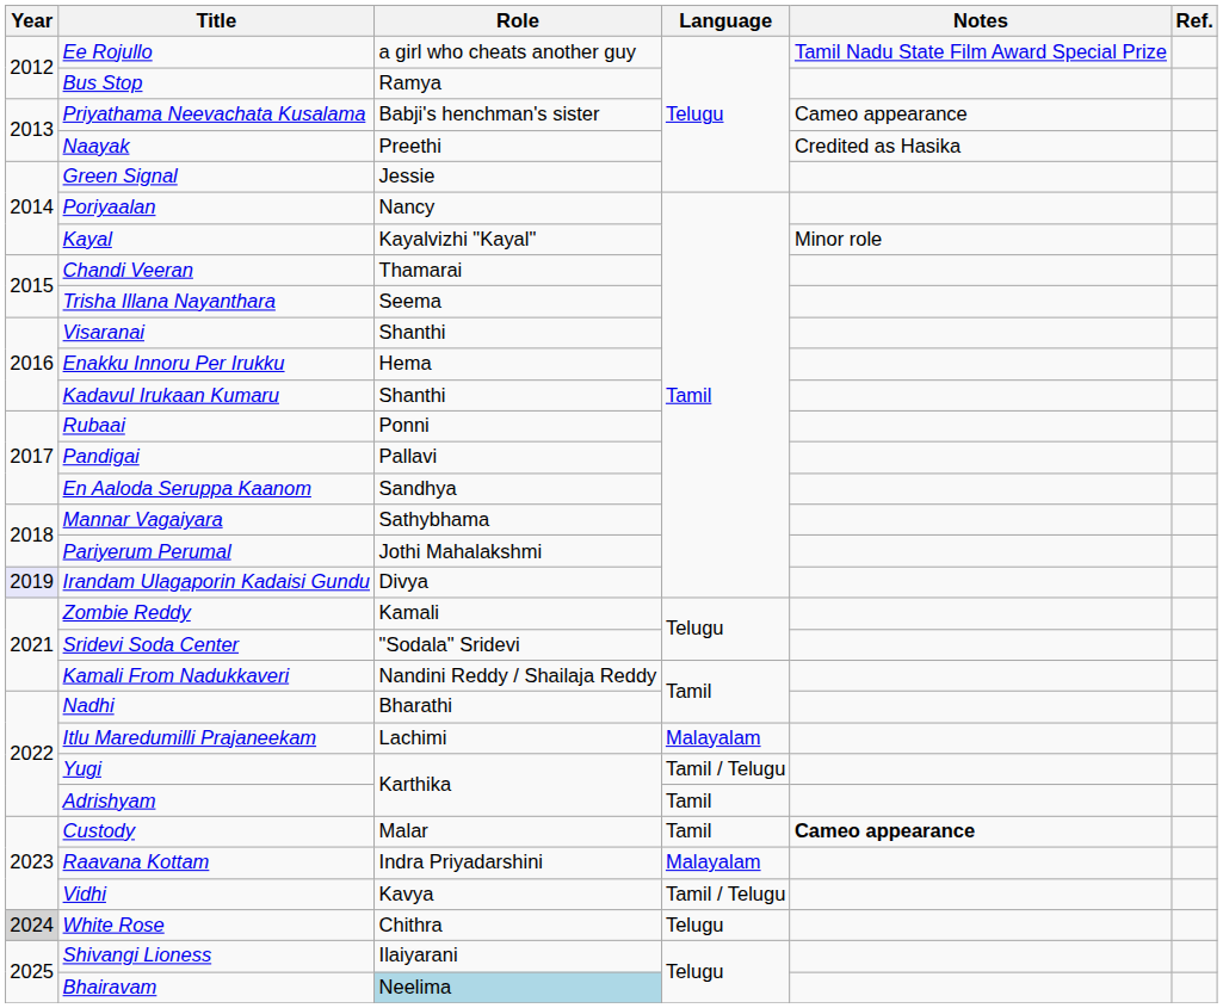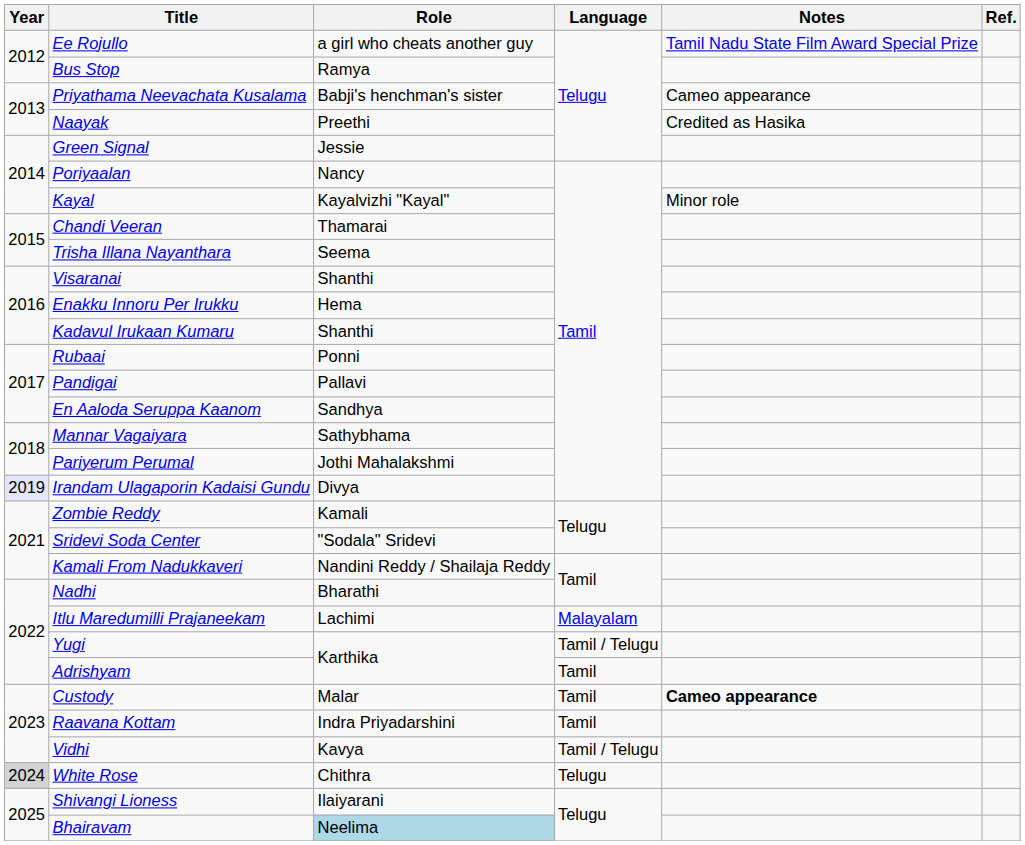 <table class="wikitable sortable">
 <tr>
 <th>Year</th>
 <th>Title</th>
 <th>Role</th>
 <th>Language</th>
 <th class="unsortable">Notes</th>
 <th class="unsortable">Ref.</th>
 </tr>
 <tr>
 <td rowspan="2">2012</td>
 <td><em><a href='#'>Ee Rojullo</a></em></td>
 <td>a girl who cheats another guy</td>
 <td rowspan="5"><a href='#'>Telugu</a></td>
 <td><a href='#'>Tamil Nadu State Film Award Special Prize</a></td>
 <td></td>
 </tr>
 <tr>
 <td><em><a href='#'>Bus Stop</a></em></td>
 <td>Ramya</td>
 <td></td>
 <td></td>
 </tr>
 <tr>
 <td rowspan="2">2013</td>
 <td><em><a href='#'>Priyathama Neevachata Kusalama</a></em></td>
 <td>Babji's henchman's sister</td>
 <td>Cameo appearance</td>
 <td></td>
 </tr>
 <tr>
 <td><em><a href='#'>Naayak</a></em></td>
 <td>Preethi</td>
 <td>Credited as Hasika</td>
 <td></td>
 </tr>
 <tr>
 <td rowspan="3">2014</td>
 <td><em><a href='#'>Green Signal</a></em></td>
 <td>Jessie</td>
 <td></td>
 <td></td>
 </tr>
 <tr>
 <td><em><a href='#'>Poriyaalan</a></em></td>
 <td>Nancy</td>
 <td rowspan="13"><a href='#'>Tamil</a></td>
 <td></td>
 <td></td>
 </tr>
 <tr>
 <td><em><a href='#'>Kayal</a></em></td>
 <td>Kayalvizhi "Kayal"</td>
 <td>Minor role</td>
 <td></td>
 </tr>
 <tr>
 <td rowspan="2">2015</td>
 <td><em><a href='#'>Chandi Veeran</a></em></td>
 <td>Thamarai</td>
 <td></td>
 <td></td>
 </tr>
 <tr>
 <td><em><a href='#'>Trisha Illana Nayanthara</a></em></td>
 <td>Seema</td>
 <td></td>
 <td></td>
 </tr>
 <tr>
 <td rowspan="3">2016</td>
 <td><em><a href='#'>Visaranai</a></em></td>
 <td>Shanthi</td>
 <td></td>
 <td></td>
 </tr>
 <tr>
 <td><em><a href='#'>Enakku Innoru Per Irukku</a></em></td>
 <td>Hema</td>
 <td></td>
 <td></td>
 </tr>
 <tr>
 <td><em><a href='#'>Kadavul Irukaan Kumaru</a></em></td>
 <td>Shanthi</td>
 <td></td>
 <td></td>
 </tr>
 <tr>
 <td rowspan="3">2017</td>
 <td><em><a href='#'>Rubaai</a></em></td>
 <td>Ponni</td>
 <td></td>
 <td></td>
 </tr>
 <tr>
 <td><em><a href='#'>Pandigai</a></em></td>
 <td>Pallavi</td>
 <td></td>
 <td></td>
 </tr>
 <tr>
 <td><em><a href='#'>En Aaloda Seruppa Kaanom</a></em></td>
 <td>Sandhya</td>
 <td></td>
 <td></td>
 </tr>
 <tr>
 <td rowspan="2">2018</td>
 <td><em><a href='#'>Mannar Vagaiyara</a></em></td>
 <td>Sathybhama</td>
 <td></td>
 <td></td>
 </tr>
 <tr>
 <td><em><a href='#'>Pariyerum Perumal</a></em></td>
 <td>Jothi Mahalakshmi</td>
 <td></td>
 <td></td>
 </tr>
 <tr>
 <td style="background: lavender;">2019</td>
 <td><em><a href='#'>Irandam Ulagaporin Kadaisi Gundu</a></em></td>
 <td>Divya</td>
 <td></td>
 <td></td>
 </tr>
 <tr>
 <td rowspan="3">2021</td>
 <td><em><a href='#'>Zombie Reddy</a></em></td>
 <td Kamali>Kamali</td>
 <td rowspan="2">Telugu</td>
 <td></td>
 <td></td>
 </tr>
 <tr>
 <td><em><a href='#'>Sridevi Soda Center</a></em></td>
 <td>"Sodala" Sridevi</td>
 <td></td>
 <td></td>
 </tr>
 <tr>
 <td><em><a href='#'>Kamali From Nadukkaveri</a></em></td>
 <td>Nandini Reddy / Shailaja Reddy</td>
 <td rowspan="2">Tamil</td>
 <td></td>
 <td></td>
 </tr>
 <tr>
 <td rowspan="4">2022</td>
 <td><em><a href='#'>Nadhi</a></em></td>
 <td>Bharathi</td>
 <td></td>
 <td></td>
 </tr>
 <tr>
 <td><em><a href='#'>Itlu Maredumilli Prajaneekam</a></em></td>
 <td>Lachimi</td>
 <td><a href='#'>Malayalam</a></td>
 <td></td>
 <td></td>
 </tr>
 <tr>
 <td><em><a href='#'>Yugi</a></em></td>
 <td rowspan="2">Karthika</td>
 <td>Tamil / Telugu</td>
 <td></td>
 <td></td>
 </tr>
 <tr>
 <td><em><a href='#'>Adrishyam</a></em></td>
 <td>Tamil</td>
 <td></td>
 <td></td>
 </tr>
 <tr>
 <td rowspan="3">2023</td>
 <td><a href='#'><em>Custody</em></a></td>
 <td>Malar</td>
 <td>Tamil</td>
 <td><strong>Cameo appearance</strong></td>
 <td></td>
 </tr>
 <tr>
 <td><em><a href='#'>Raavana Kottam</a></em></td>
 <td>Indra Priyadarshini</td>
-<td><a href='#'>Malayalam</a></td>
+<td>Tamil</td>
 <td></td>
 <td></td>
 </tr>
 <tr>
 <td><em><a href='#'>Vidhi</a></em></td>
 <td>Kavya</td>
 <td>Tamil / Telugu</td>
 <td></td>
 <td></td>
 </tr>
 <tr>
 <td style="background: lightgrey;">2024</td>
 <td><em><a href='#'>White Rose</a></em></td>
 <td>Chithra</td>
 <td>Telugu</td>
 <td></td>
 <td></td>
 </tr>
 <tr>
 <td rowspan="2">2025</td>
 <td><em><a href='#'>Shivangi Lioness</a></em></td>
 <td>Ilaiyarani</td>
 <td rowspan="2">Telugu</td>
 <td></td>
 <td></td>
 </tr>
 <tr>
 <td><em><a href='#'>Bhairavam</a></em></td>
 <td style="background: lightblue;">Neelima</td>
 <td></td>
 <td></td>
 </tr>
 </table>
